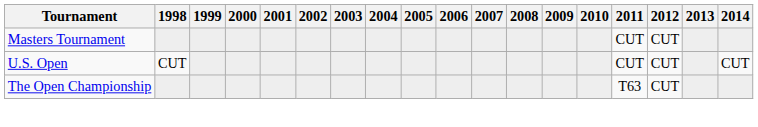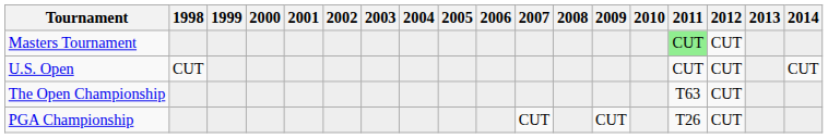 <table class="wikitable" style="font-size:95%;text-align:center;">
 <tr>
 <th>Tournament</th>
 <th>1998</th>
 <th>1999</th>
 <th>2000</th>
 <th>2001</th>
 <th>2002</th>
 <th>2003</th>
 <th>2004</th>
 <th>2005</th>
 <th>2006</th>
 <th>2007</th>
 <th>2008</th>
 <th>2009</th>
 <th>2010</th>
 <th>2011</th>
 <th>2012</th>
 <th>2013</th>
 <th>2014</th>
 </tr>
 <tr>
 <td align=left><a href='#'>Masters Tournament</a></td>
 <td style="background:#eeeeee;"></td>
 <td style="background:#eeeeee;"></td>
 <td style="background:#eeeeee;"></td>
 <td style="background:#eeeeee;"></td>
 <td style="background:#eeeeee;"></td>
 <td style="background:#eeeeee;"></td>
 <td style="background:#eeeeee;"></td>
 <td style="background:#eeeeee;"></td>
 <td style="background:#eeeeee;"></td>
 <td style="background:#eeeeee;"></td>
 <td style="background:#eeeeee;"></td>
 <td style="background:#eeeeee;"></td>
 <td style="background:#eeeeee;"></td>
-<td>CUT</td>
+<td style="background: lightgreen;">CUT</td>
 <td>CUT</td>
 <td style="background:#eeeeee;"></td>
 <td style="background:#eeeeee;"></td>
 </tr>
 <tr>
 <td align=left><a href='#'>U.S. Open</a></td>
 <td>CUT</td>
 <td style="background:#eeeeee;"></td>
 <td style="background:#eeeeee;"></td>
 <td style="background:#eeeeee;"></td>
 <td style="background:#eeeeee;"></td>
 <td style="background:#eeeeee;"></td>
 <td style="background:#eeeeee;"></td>
 <td style="background:#eeeeee;"></td>
 <td style="background:#eeeeee;"></td>
 <td style="background:#eeeeee;"></td>
 <td style="background:#eeeeee;"></td>
 <td style="background:#eeeeee;"></td>
 <td style="background:#eeeeee;"></td>
 <td>CUT</td>
 <td>CUT</td>
 <td style="background:#eeeeee;"></td>
 <td>CUT</td>
 </tr>
 <tr>
 <td align=left><a href='#'>The Open Championship</a></td>
 <td style="background:#eeeeee;"></td>
 <td style="background:#eeeeee;"></td>
 <td style="background:#eeeeee;"></td>
 <td style="background:#eeeeee;"></td>
 <td style="background:#eeeeee;"></td>
 <td style="background:#eeeeee;"></td>
 <td style="background:#eeeeee;"></td>
 <td style="background:#eeeeee;"></td>
 <td style="background:#eeeeee;"></td>
 <td style="background:#eeeeee;"></td>
 <td style="background:#eeeeee;"></td>
 <td style="background:#eeeeee;"></td>
 <td style="background:#eeeeee;"></td>
 <td>T63</td>
 <td>CUT</td>
 <td style="background:#eeeeee;"></td>
 <td style="background:#eeeeee;"></td>
 </tr>
+<tr>
+<td align=left><a href='#'>PGA Championship</a></td>
+<td style="background:#eeeeee;"></td>
+<td style="background:#eeeeee;"></td>
+<td style="background:#eeeeee;"></td>
+<td style="background:#eeeeee;"></td>
+<td style="background:#eeeeee;"></td>
+<td style="background:#eeeeee;"></td>
+<td style="background:#eeeeee;"></td>
+<td style="background:#eeeeee;"></td>
+<td style="background:#eeeeee;"></td>
+<td>CUT</td>
+<td style="background:#eeeeee;"></td>
+<td>CUT</td>
+<td style="background:#eeeeee;"></td>
+<td>T26</td>
+<td>CUT</td>
+<td style="background:#eeeeee;"></td>
+<td style="background:#eeeeee;"></td>
+</tr>
 </table>
